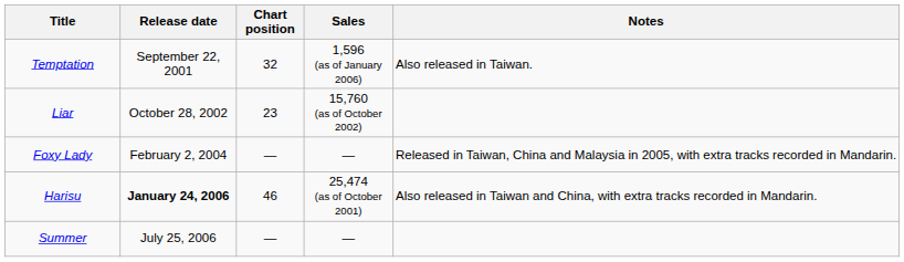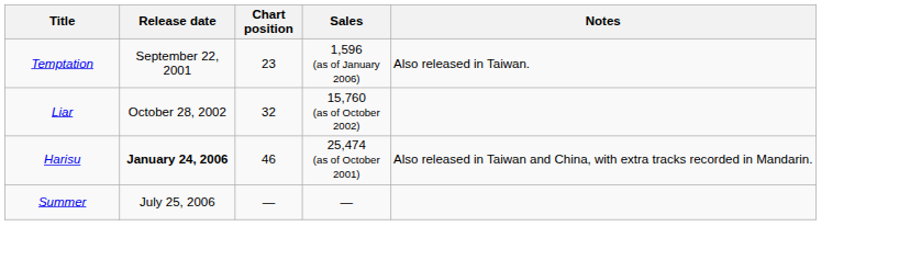 <table class="wikitable">
 <tr>
 <th style="width:138px;">Title</th>
 <th style="width:138px;">Release date</th>
 <th width="78">Chart position</th>
 <th style="width:104px;">Sales</th>
 <th>Notes</th>
 </tr>
 <tr style="height:44px">
 <td style="text-align:center;"><em><a href='#'>Temptation</a></em></td>
 <td style="text-align:center;">September 22, 2001</td>
-<td style="text-align:center;">32</td>
+<td style="text-align:center;">23</td>
 <td style="text-align:center;">1,596<br><small>(as of January 2006)</small></td>
 <td>Also released in Taiwan.</td>
 </tr>
 <tr style="height:44px">
 <td style="text-align:center;"><em><a href='#'>Liar</a></em></td>
 <td style="text-align:center;">October 28, 2002</td>
-<td style="text-align:center;">23</td>
+<td style="text-align:center;">32</td>
 <td style="text-align:center;">15,760<br><small>(as of October 2002)</small></td>
 <td></td>
-</tr>
-<tr style="height:44px">
-<td style="text-align:center;"><em><a href='#'>Foxy Lady</a></em></td>
-<td style="text-align:center;">February 2, 2004</td>
-<td style="text-align:center;">—</td>
-<td style="text-align:center;">—</td>
-<td>Released in Taiwan, China and Malaysia in 2005, with extra tracks recorded in Mandarin.</td>
 </tr>
 <tr style="height:44px">
 <td style="text-align:center;"><em><a href='#'>Harisu</a></em></td>
 <td style="text-align:center;"><strong>January 24, 2006</strong></td>
 <td style="text-align:center;">46</td>
 <td style="text-align:center;">25,474<br><small>(as of October 2001)</small></td>
 <td>Also released in Taiwan and China, with extra tracks recorded in Mandarin.</td>
 </tr>
 <tr style="height:44px">
 <td style="text-align:center;"><em><a href='#'>Summer</a></em></td>
 <td style="text-align:center;">July 25, 2006</td>
 <td style="text-align:center;">—</td>
 <td style="text-align:center;">—</td>
 <td></td>
 </tr>
 </table>
